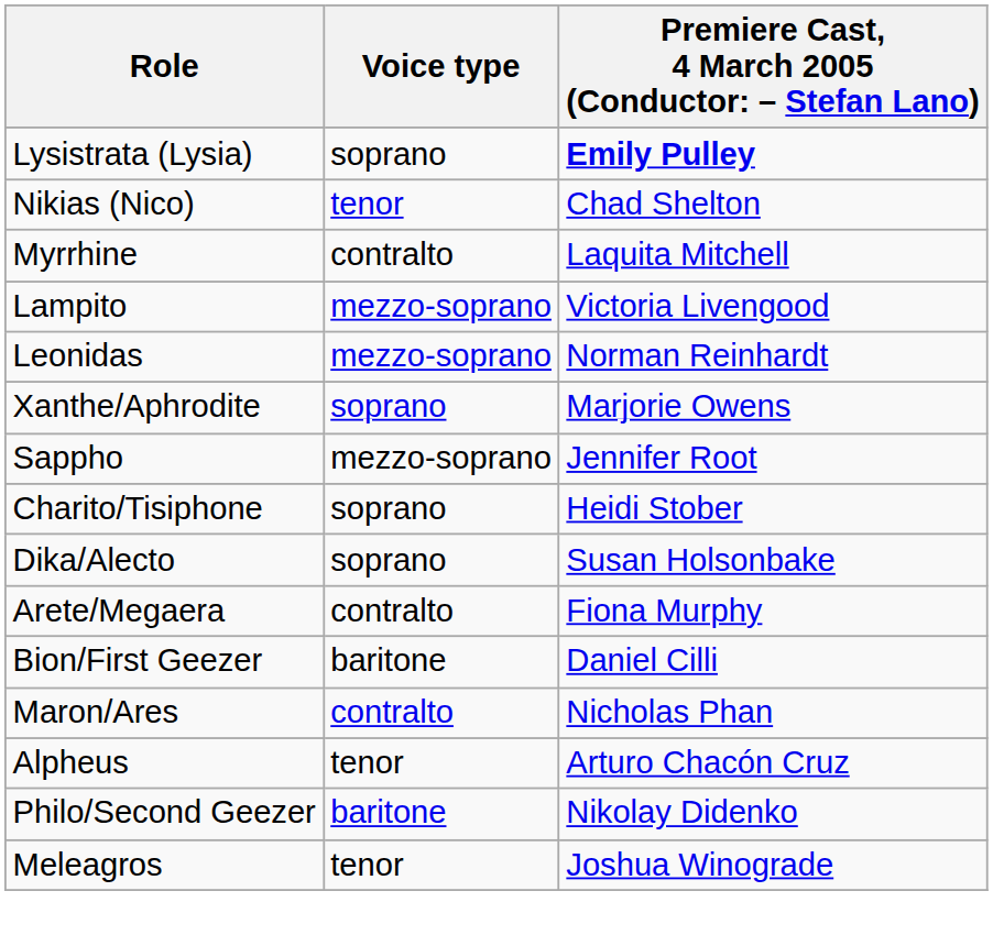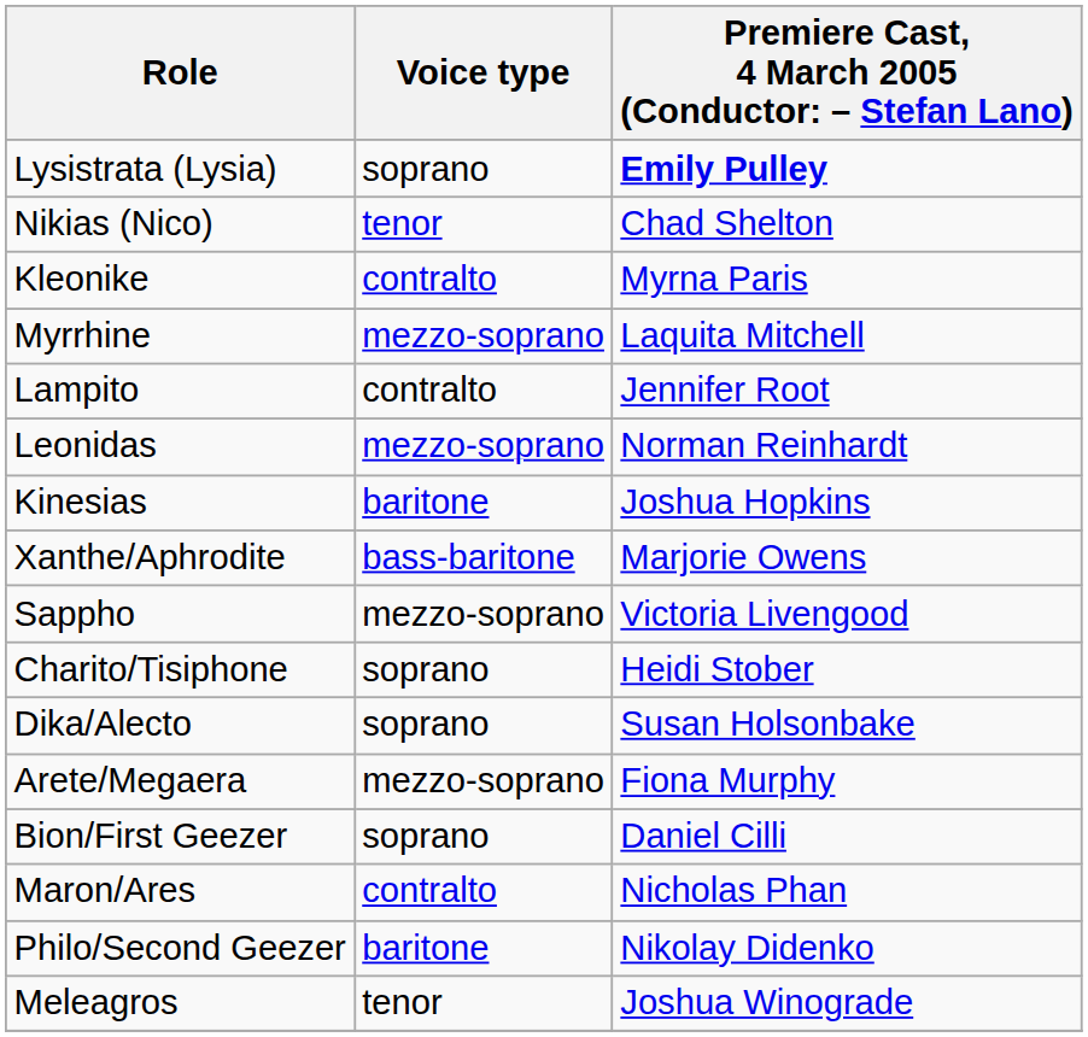 <table class="wikitable">
 <tr>
 <th>Role</th>
 <th>Voice type</th>
 <th>Premiere Cast,<br> 4 March 2005<br>(Conductor: – <a href='#'>Stefan Lano</a>)</th>
 </tr>
 <tr>
 <td>Lysistrata (Lysia)</td>
 <td>soprano</td>
 <td><strong><a href='#'>Emily Pulley</a></strong></td>
 </tr>
 <tr>
 <td>Nikias (Nico)</td>
 <td><a href='#'>tenor</a></td>
 <td><a href='#'>Chad Shelton</a></td>
 </tr>
 <tr>
+<td>Kleonike</td>
+<td><a href='#'>contralto</a></td>
+<td><a href='#'>Myrna Paris</a></td>
+</tr>
+<tr>
 <td>Myrrhine</td>
-<td>contralto</td>
+<td><a href='#'>mezzo-soprano</a></td>
 <td><a href='#'>Laquita Mitchell</a></td>
 </tr>
 <tr>
 <td>Lampito</td>
-<td><a href='#'>mezzo-soprano</a></td>
-<td><a href='#'>Victoria Livengood</a></td>
+<td>contralto</td>
+<td><a href='#'>Jennifer Root</a></td>
 </tr>
 <tr>
 <td>Leonidas</td>
 <td><a href='#'>mezzo-soprano</a></td>
 <td><a href='#'>Norman Reinhardt</a></td>
 </tr>
 <tr>
+<td>Kinesias</td>
+<td><a href='#'>baritone</a></td>
+<td><a href='#'>Joshua Hopkins</a></td>
+</tr>
+<tr>
 <td>Xanthe/Aphrodite</td>
-<td><a href='#'>soprano</a></td>
+<td><a href='#'>bass-baritone</a></td>
 <td><a href='#'>Marjorie Owens</a></td>
 </tr>
 <tr>
 <td>Sappho</td>
 <td>mezzo-soprano</td>
-<td><a href='#'>Jennifer Root</a></td>
+<td><a href='#'>Victoria Livengood</a></td>
 </tr>
 <tr>
 <td>Charito/Tisiphone</td>
 <td>soprano</td>
 <td><a href='#'>Heidi Stober</a></td>
 </tr>
 <tr>
 <td>Dika/Alecto</td>
 <td>soprano</td>
 <td><a href='#'>Susan Holsonbake</a></td>
 </tr>
 <tr>
 <td>Arete/Megaera</td>
-<td>contralto</td>
+<td>mezzo-soprano</td>
 <td><a href='#'>Fiona Murphy</a></td>
 </tr>
 <tr>
 <td>Bion/First Geezer</td>
-<td>baritone</td>
+<td>soprano</td>
 <td><a href='#'>Daniel Cilli</a></td>
 </tr>
 <tr>
 <td>Maron/Ares</td>
 <td><a href='#'>contralto</a></td>
 <td><a href='#'>Nicholas Phan</a></td>
-</tr>
-<tr>
-<td>Alpheus</td>
-<td>tenor</td>
-<td><a href='#'>Arturo Chacón Cruz</a></td>
 </tr>
 <tr>
 <td>Philo/Second Geezer</td>
 <td><a href='#'>baritone</a></td>
 <td><a href='#'>Nikolay Didenko</a></td>
 </tr>
 <tr>
 <td>Meleagros</td>
 <td>tenor</td>
 <td><a href='#'>Joshua Winograde</a></td>
 </tr>
 <tr>
 </tr>
 </table>
